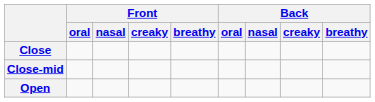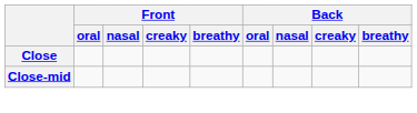 <table class="wikitable">
 <tr align=center1>
 <th rowspan="2"></th>
 <th colspan="4"><a href='#'>Front</a></th>
 <th colspan="4"><a href='#'>Back</a></th>
 </tr>
 <tr align=center>
 <th><a href='#'>oral</a></th>
 <th><a href='#'>nasal</a></th>
 <th><a href='#'>creaky</a></th>
 <th><a href='#'>breathy</a></th>
 <th><a href='#'>oral</a></th>
 <th><a href='#'>nasal</a></th>
 <th><a href='#'>creaky</a></th>
 <th><a href='#'>breathy</a></th>
 </tr>
 <tr align=center>
 <th><a href='#'>Close</a></th>
 <td style="text-align:center;"></td>
 <td style="text-align:center;"></td>
 <td style="text-align:center;"></td>
 <td style="text-align:center;"></td>
 <td style="text-align:center;"></td>
 <td style="text-align:center;"></td>
 <td style="text-align:center;"></td>
 <td style="text-align:center;"></td>
 </tr>
 <tr align=center>
 <th><a href='#'>Close-mid</a></th>
 <td></td>
 <td></td>
 <td></td>
 <td></td>
 <td style="text-align:center;"></td>
 <td style="text-align:center;"></td>
 <td style="text-align:center;"></td>
 <td style="text-align:center;"></td>
 </tr>
-<tr align=center>
-<th><a href='#'>Open</a></th>
-<td style="text-align:center;"></td>
-<td style="text-align:center;"></td>
-<td style="text-align:center;"></td>
-<td style="text-align:center;"></td>
-<td style="text-align:center;"></td>
-<td style="text-align:center;"></td>
-<td style="text-align:center;"></td>
-<td style="text-align:center;"></td>
-</tr>
 </table>
